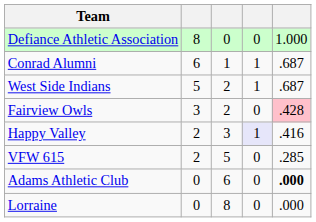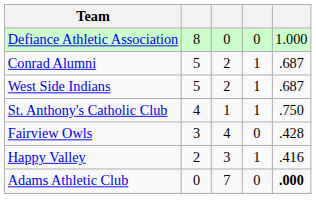 <table class="wikitable" style="font-size:95%; text-align:center">
 <tr>
 <th>Team</th>
 <th width="25"></th>
 <th width="25"></th>
 <th width="25"></th>
 <th width="30"></th>
 </tr>
 <tr style="background:#cfc;">
 <td style="text-align:left;"><a href='#'>Defiance Athletic Association</a></td>
 <td>8</td>
 <td>0</td>
 <td>0</td>
 <td>1.000</td>
 </tr>
 <tr>
 <td style="text-align:left;"><a href='#'>Conrad Alumni</a></td>
-<td>6</td>
-<td>1</td>
+<td>5</td>
+<td>2</td>
 <td>1</td>
 <td>.687</td>
 </tr>
 <tr>
 <td style="text-align:left;"><a href='#'>West Side Indians</a></td>
 <td>5</td>
 <td>2</td>
 <td>1</td>
 <td>.687</td>
 </tr>
 <tr>
+<td style="text-align:left;"><a href='#'>St. Anthony's Catholic Club</a></td>
+<td>4</td>
+<td>1</td>
+<td>1</td>
+<td>.750</td>
+</tr>
+<tr>
 <td style="text-align:left;"><a href='#'>Fairview Owls</a></td>
 <td>3</td>
-<td>2</td>
+<td>4</td>
 <td>0</td>
-<td style="background: pink;">.428</td>
+<td>.428</td>
 </tr>
 <tr>
 <td style="text-align:left;"><a href='#'>Happy Valley</a></td>
 <td>2</td>
 <td>3</td>
-<td style="background: lavender;">1</td>
+<td>1</td>
 <td>.416</td>
-</tr>
-<tr>
-<td style="text-align:left;"><a href='#'>VFW 615</a></td>
-<td>2</td>
-<td>5</td>
-<td>0</td>
-<td>.285</td>
 </tr>
 <tr>
 <td style="text-align:left;"><a href='#'>Adams Athletic Club</a></td>
 <td>0</td>
-<td>6</td>
+<td>7</td>
 <td>0</td>
 <td><strong>.000</strong></td>
 </tr>
-<tr>
-<td style="text-align:left;"><a href='#'>Lorraine</a></td>
-<td>0</td>
-<td>8</td>
-<td>0</td>
-<td>.000</td>
-</tr>
 </table>
